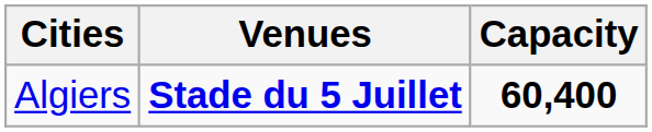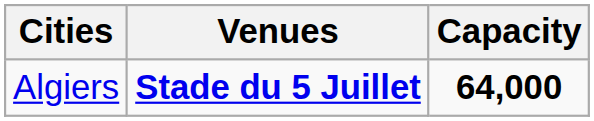 <table class="wikitable">
 <tr>
 <th>Cities</th>
 <th>Venues</th>
 <th>Capacity</th>
 </tr>
 <tr>
 <td><a href='#'>Algiers</a></td>
 <td><strong><a href='#'>Stade du 5 Juillet</a></strong></td>
-<td align=center><strong>60,400</strong></td>
+<td align=center><strong>64,000</strong></td>
 </tr>
 </table>
